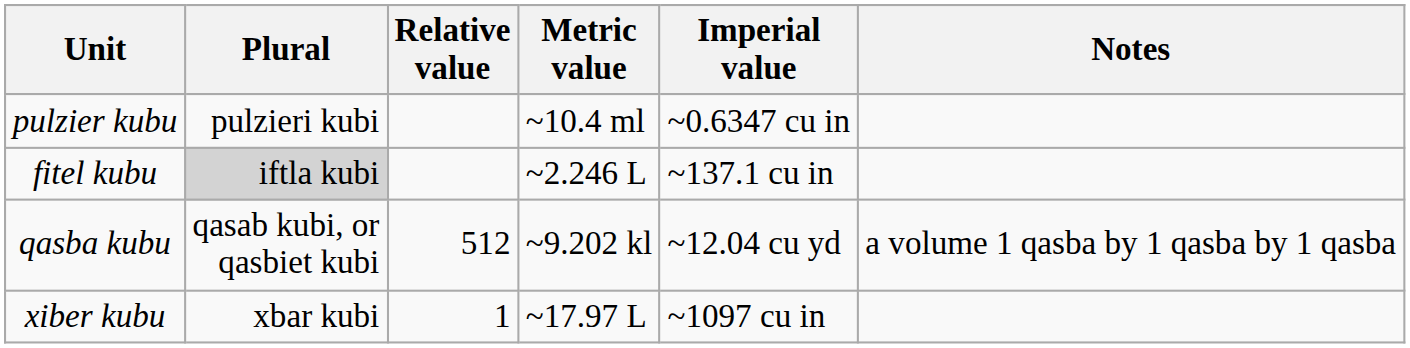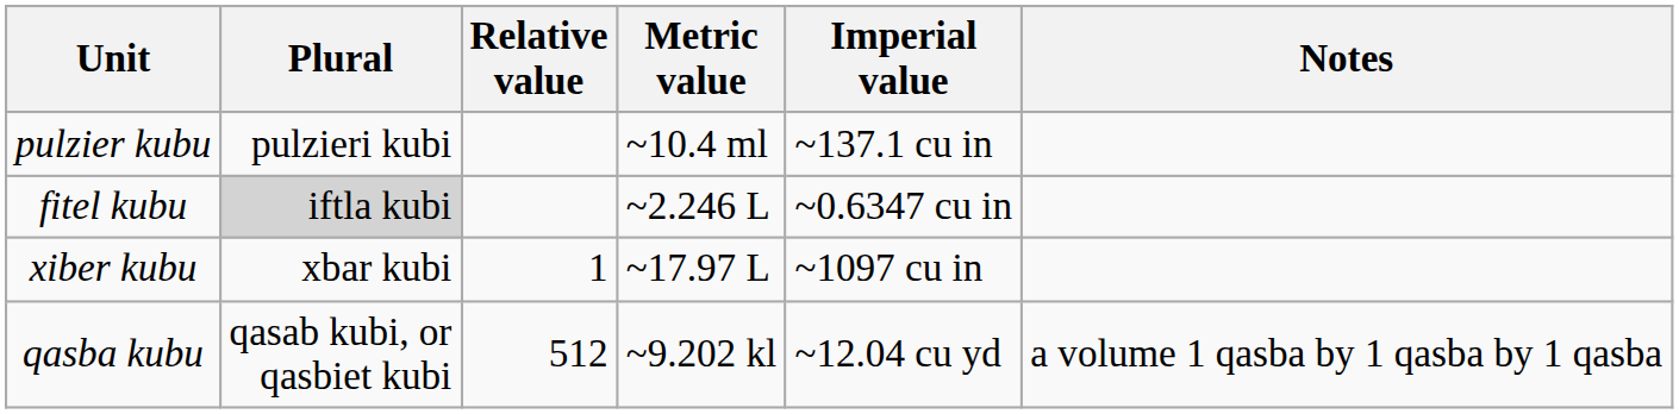 <table class="wikitable">
 <tr>
 <th>Unit</th>
 <th>Plural</th>
 <th>Relative<br>value</th>
 <th>Metric<br>value</th>
 <th>Imperial<br>value</th>
 <th>Notes</th>
 </tr>
 <tr>
 <td align=center><em>pulzier kubu</em></td>
 <td align=right>pulzieri kubi</td>
 <td align=right></td>
 <td align=left>~10.4 ml</td>
-<td align=left>~0.6347 cu in</td>
+<td align=left>~137.1 cu in</td>
 <td align=right></td>
 </tr>
 <tr>
 <td align=center><em>fitel kubu</em></td>
 <td align=right style="background: lightgrey;">iftla kubi</td>
 <td align=right></td>
 <td align=left>~2.246 L</td>
-<td align=left>~137.1 cu in</td>
+<td align=left>~0.6347 cu in</td>
+<td align=right></td>
+</tr>
+<tr>
+<td align=center><em>xiber kubu</em></td>
+<td align=right>xbar kubi</td>
+<td align=right>1</td>
+<td align=left>~17.97 L</td>
+<td align=left>~1097 cu in</td>
 <td align=right></td>
 </tr>
 <tr>
 <td align=center><em>qasba kubu</em></td>
 <td align=right>qasab kubi, or<br>qasbiet kubi</td>
 <td align=right>512</td>
 <td align=left>~9.202 kl</td>
 <td align=left>~12.04 cu yd</td>
 <td align=right>a volume 1 qasba by 1 qasba by 1 qasba</td>
 </tr>
-<tr>
-<td align=center><em>xiber kubu</em></td>
-<td align=right>xbar kubi</td>
-<td align=right>1</td>
-<td align=left>~17.97 L</td>
-<td align=left>~1097 cu in</td>
-<td align=right></td>
-</tr>
 </table>
